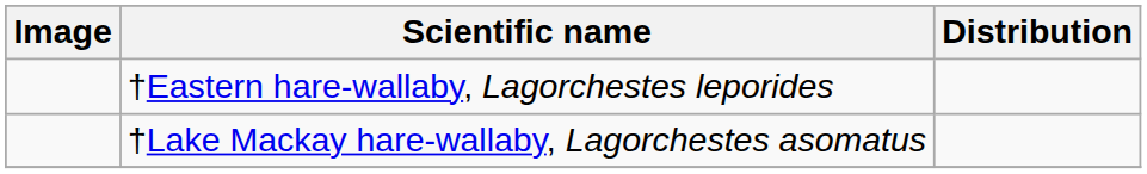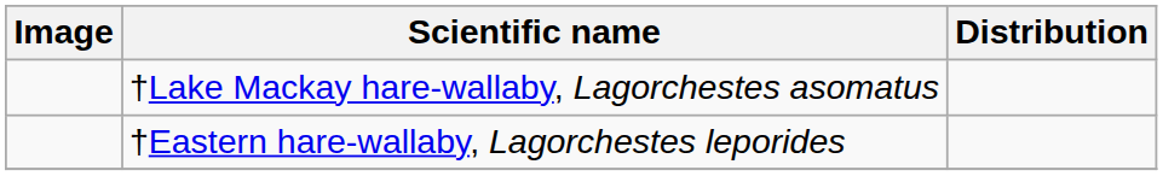 <table class="wikitable">
 <tr>
 <th>Image</th>
 <th>Scientific name</th>
 <th>Distribution</th>
 </tr>
 <tr>
 <td></td>
-<td>†<a href='#'>Eastern hare-wallaby</a>, <em>Lagorchestes leporides</em></td>
+<td>†<a href='#'>Lake Mackay hare-wallaby</a>, <em>Lagorchestes asomatus</em></td>
 <td></td>
 </tr>
 <tr>
 <td></td>
-<td>†<a href='#'>Lake Mackay hare-wallaby</a>, <em>Lagorchestes asomatus</em></td>
+<td>†<a href='#'>Eastern hare-wallaby</a>, <em>Lagorchestes leporides</em></td>
 <td></td>
 </tr>
 <tr>
 </tr>
 </table>
